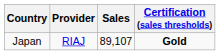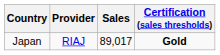 <table class="wikitable">
 <tr>
 <th>Country</th>
 <th>Provider</th>
 <th>Sales</th>
 <th><a href='#'>Certification</a><br><small>(<a href='#'>sales thresholds</a>)</small></th>
 </tr>
 <tr>
 <td style="text-align:center;">Japan</td>
 <td style="text-align:center;"><a href='#'>RIAJ</a></td>
-<td style="text-align:center;">89,107</td>
+<td style="text-align:center;">89,017</td>
 <td style="text-align:center;"><strong>Gold</strong></td>
 </tr>
 </table>
